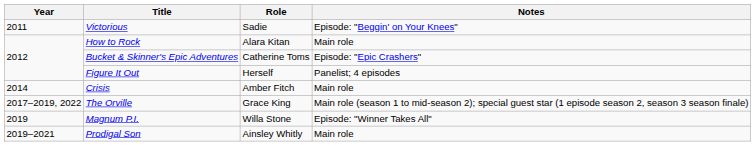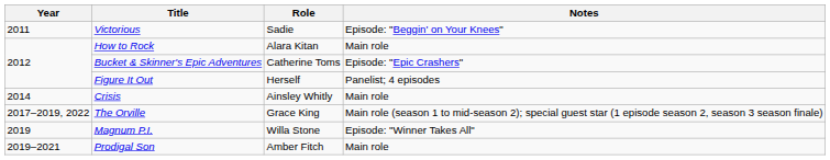 <table class="wikitable sortable">
 <tr>
 <th>Year</th>
 <th>Title</th>
 <th>Role</th>
 <th class="unsortable">Notes</th>
 </tr>
 <tr>
 <td>2011</td>
 <td><em><a href='#'>Victorious</a></em></td>
 <td>Sadie</td>
 <td>Episode: "<a href='#'>Beggin' on Your Knees</a>"</td>
 </tr>
 <tr>
 <td rowspan=3>2012</td>
 <td><em><a href='#'>How to Rock</a></em></td>
 <td>Alara Kitan</td>
 <td>Main role</td>
 </tr>
 <tr>
 <td><em><a href='#'>Bucket & Skinner's Epic Adventures</a></em></td>
 <td>Catherine Toms</td>
 <td>Episode: "<a href='#'>Epic Crashers</a>"</td>
 </tr>
 <tr>
 <td><em><a href='#'>Figure It Out</a></em></td>
 <td>Herself</td>
 <td>Panelist; 4 episodes</td>
 </tr>
 <tr>
 <td>2014</td>
 <td><em><a href='#'>Crisis</a></em></td>
-<td>Amber Fitch</td>
+<td>Ainsley Whitly</td>
 <td>Main role</td>
 </tr>
 <tr>
 <td>2017–2019, 2022</td>
 <td><em><a href='#'>The Orville</a></em></td>
 <td>Grace King</td>
 <td>Main role (season 1 to mid-season 2); special guest star (1 episode season 2, season 3 season finale)</td>
 </tr>
 <tr>
 <td>2019</td>
 <td><em><a href='#'>Magnum P.I.</a></em></td>
 <td>Willa Stone</td>
 <td>Episode: "Winner Takes All"</td>
 </tr>
 <tr>
 <td>2019–2021</td>
 <td><em><a href='#'>Prodigal Son</a></em></td>
-<td>Ainsley Whitly</td>
+<td>Amber Fitch</td>
 <td>Main role</td>
 </tr>
 </table>
